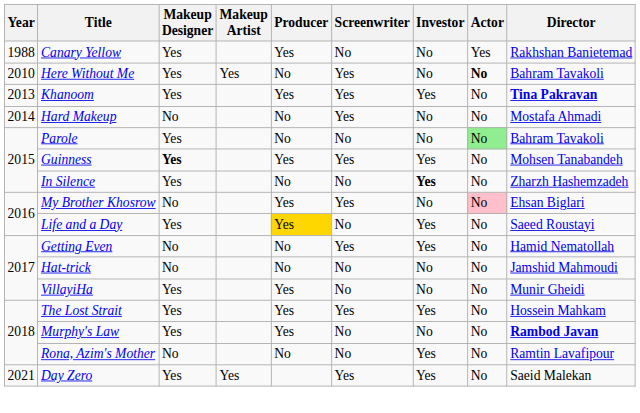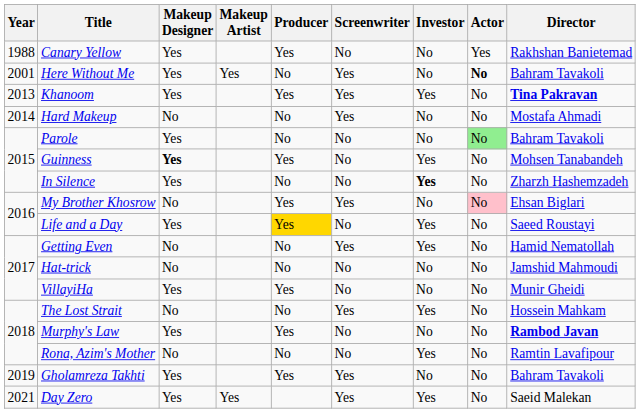 <table class="wikitable sortable">
 <tr>
 <th>Year</th>
 <th>Title</th>
 <th>Makeup<br>Designer</th>
 <th>Makeup<br>Artist</th>
 <th>Producer</th>
 <th>Screenwriter</th>
 <th>Investor</th>
 <th>Actor</th>
 <th>Director</th>
 </tr>
 <tr>
 <td>1988</td>
 <td><em><a href='#'>Canary Yellow</a></em></td>
 <td>Yes</td>
 <td></td>
 <td>Yes</td>
 <td>No</td>
 <td>No</td>
 <td>Yes</td>
 <td><a href='#'>Rakhshan Banietemad</a></td>
 </tr>
 <tr>
-<td>2010</td>
+<td>2001</td>
 <td><em><a href='#'>Here Without Me</a></em></td>
 <td>Yes</td>
 <td>Yes</td>
 <td>No</td>
 <td>Yes</td>
 <td>No</td>
 <td><strong>No</strong></td>
 <td><a href='#'>Bahram Tavakoli</a></td>
 </tr>
 <tr>
 <td>2013</td>
 <td><em><a href='#'>Khanoom</a></em></td>
 <td>Yes</td>
 <td></td>
 <td>Yes</td>
 <td>Yes</td>
 <td>Yes</td>
 <td>No</td>
 <td><strong><a href='#'>Tina Pakravan</a></strong></td>
 </tr>
 <tr>
 <td>2014</td>
 <td><em><a href='#'>Hard Makeup</a></em></td>
 <td>No</td>
 <td></td>
 <td>No</td>
 <td>Yes</td>
 <td>No</td>
 <td>No</td>
 <td><a href='#'>Mostafa Ahmadi</a></td>
 </tr>
 <tr>
 <td rowspan="3">2015</td>
 <td><em><a href='#'>Parole</a></em></td>
 <td>Yes</td>
 <td></td>
 <td>No</td>
 <td>No</td>
 <td>No</td>
 <td style="background: lightgreen;">No</td>
 <td><a href='#'>Bahram Tavakoli</a></td>
 </tr>
 <tr>
 <td><em><a href='#'>Guinness</a></em></td>
 <td><strong>Yes</strong></td>
 <td></td>
 <td>Yes</td>
-<td>Yes</td>
+<td>No</td>
 <td>Yes</td>
 <td>No</td>
 <td><a href='#'>Mohsen Tanabandeh</a></td>
 </tr>
 <tr>
 <td><a href='#'><em>In Silence</em></a></td>
 <td>Yes</td>
 <td></td>
 <td>No</td>
 <td>No</td>
 <td><strong>Yes</strong></td>
 <td>No</td>
 <td><a href='#'>Zharzh Hashemzadeh</a></td>
 </tr>
 <tr>
 <td rowspan="2">2016</td>
 <td><em><a href='#'>My Brother Khosrow</a></em></td>
 <td>No</td>
 <td></td>
 <td>Yes</td>
 <td>Yes</td>
 <td>No</td>
 <td style="background: pink;">No</td>
 <td><a href='#'>Ehsan Biglari</a></td>
 </tr>
 <tr>
 <td><em><a href='#'>Life and a Day</a></em></td>
 <td>Yes</td>
 <td></td>
 <td style="background: gold;">Yes</td>
 <td>No</td>
 <td>Yes</td>
 <td>No</td>
 <td><a href='#'>Saeed Roustayi</a></td>
 </tr>
 <tr>
 <td rowspan="3">2017</td>
 <td><em><a href='#'>Getting Even</a></em></td>
 <td>No</td>
 <td></td>
 <td>No</td>
 <td>Yes</td>
 <td>Yes</td>
 <td>No</td>
 <td><a href='#'>Hamid Nematollah</a></td>
 </tr>
 <tr>
 <td><em><a href='#'>Hat-trick</a></em></td>
 <td>No</td>
 <td></td>
 <td>No</td>
 <td>No</td>
 <td>No</td>
 <td>No</td>
 <td><a href='#'>Jamshid Mahmoudi</a></td>
 </tr>
 <tr>
 <td><em><a href='#'>VillayiHa</a></em></td>
 <td>Yes</td>
 <td></td>
 <td>Yes</td>
 <td>No</td>
 <td>No</td>
 <td>No</td>
 <td><a href='#'>Munir Gheidi</a></td>
 </tr>
 <tr>
 <td rowspan="3">2018</td>
 <td><em><a href='#'>The Lost Strait</a></em></td>
-<td>Yes</td>
+<td>No</td>
 <td></td>
-<td>Yes</td>
+<td>No</td>
 <td>Yes</td>
 <td>Yes</td>
 <td>No</td>
 <td><a href='#'>Hossein Mahkam</a></td>
 </tr>
 <tr>
 <td><em><a href='#'>Murphy's Law</a></em></td>
 <td>Yes</td>
 <td></td>
 <td>Yes</td>
 <td>No</td>
 <td>No</td>
 <td>No</td>
 <td><strong><a href='#'>Rambod Javan</a></strong></td>
 </tr>
 <tr>
 <td><em><a href='#'>Rona, Azim's Mother</a></em></td>
 <td>No</td>
 <td></td>
 <td>No</td>
 <td>No</td>
 <td>Yes</td>
 <td>No</td>
 <td><a href='#'>Ramtin Lavafipour</a></td>
 </tr>
 <tr>
+<td>2019</td>
+<td><em><a href='#'>Gholamreza Takhti</a></em></td>
+<td>Yes</td>
+<td></td>
+<td>Yes</td>
+<td>Yes</td>
+<td>No</td>
+<td>No</td>
+<td><a href='#'>Bahram Tavakoli</a></td>
+</tr>
+<tr>
 <td>2021</td>
 <td><em><a href='#'>Day Zero</a></em></td>
 <td>Yes</td>
 <td>Yes</td>
 <td></td>
 <td>Yes</td>
 <td>Yes</td>
 <td>No</td>
 <td>Saeid Malekan</td>
 </tr>
 </table>
